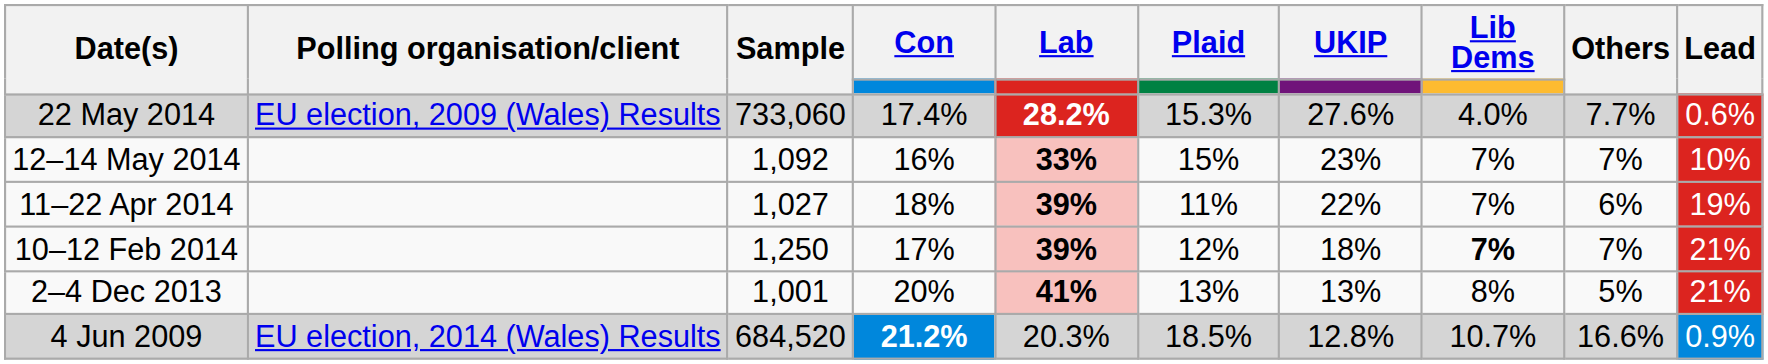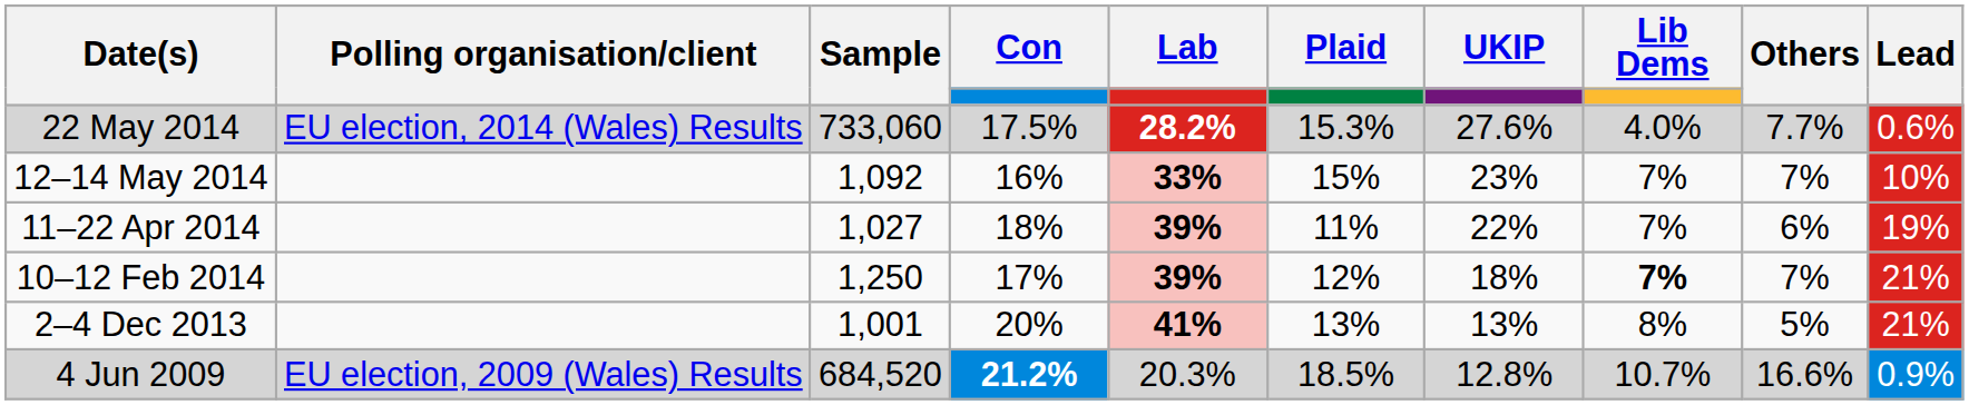 <table class="wikitable sortable" style="text-align:center; font-size:90%; line-height:14px">
 <tr>
 <th rowspan="2">Date(s)</th>
 <th rowspan="2">Polling organisation/client</th>
 <th rowspan="2">Sample</th>
 <th><a href='#'>Con</a></th>
 <th><a href='#'>Lab</a></th>
 <th><a href='#'>Plaid</a></th>
 <th><a href='#'>UKIP</a></th>
 <th><a href='#'>Lib Dems</a></th>
 <th rowspan="2">Others</th>
 <th rowspan="2">Lead</th>
 </tr>
 <tr>
 <th class="unsortable" style="background:#0087dc; width:60px;"></th>
 <th class="unsortable" style="background:#dc241f; width:60px;"></th>
 <th class="unsortable" style="background:#008142; width:60px;"></th>
 <th class="unsortable" style="background:#70147a; width:60px;"></th>
 <th class="unsortable" style="background:#fdbb30; width:60px;"></th>
 </tr>
 <tr>
 <td style="background:#D5D5D5">22 May 2014</td>
-<td style="background:#D5D5D5"><a href='#'>EU election, 2009 (Wales) Results</a></td>
+<td style="background:#D5D5D5"><a href='#'>EU election, 2014 (Wales) Results</a></td>
 <td style="background:#D5D5D5">733,060</td>
-<td style="background:#D5D5D5">17.4%</td>
+<td style="background:#D5D5D5">17.5%</td>
 <td style="background:#DC241F; color:white;"><strong>28.2%</strong></td>
 <td style="background:#D5D5D5">15.3%</td>
 <td style="background:#D5D5D5">27.6%</td>
 <td style="background:#D5D5D5">4.0%</td>
 <td style="background:#D5D5D5">7.7%</td>
 <td style="background:#DC241F; color:white;">0.6%</td>
 </tr>
 <tr>
 <td>12–14 May 2014</td>
 <td></td>
 <td>1,092</td>
 <td>16%</td>
 <td style="background:#F8C1BE"><strong>33%</strong></td>
 <td>15%</td>
 <td>23%</td>
 <td>7%</td>
 <td>7%</td>
 <td style="background:#DC241F; color:white;">10%</td>
 </tr>
 <tr>
 <td>11–22 Apr 2014</td>
 <td></td>
 <td>1,027</td>
 <td>18%</td>
 <td style="background:#F8C1BE"><strong>39%</strong></td>
 <td>11%</td>
 <td>22%</td>
 <td>7%</td>
 <td>6%</td>
 <td style="background:#DC241F; color:white;">19%</td>
 </tr>
 <tr>
 <td>10–12 Feb 2014</td>
 <td></td>
 <td>1,250</td>
 <td>17%</td>
 <td style="background:#F8C1BE"><strong>39%</strong></td>
 <td>12%</td>
 <td>18%</td>
 <td><strong>7%</strong></td>
 <td>7%</td>
 <td style="background:#DC241F; color:white;">21%</td>
 </tr>
 <tr>
 <td>2–4 Dec 2013</td>
 <td></td>
 <td>1,001</td>
 <td>20%</td>
 <td style="background:#F8C1BE"><strong>41%</strong></td>
 <td>13%</td>
 <td>13%</td>
 <td>8%</td>
 <td>5%</td>
 <td style="background:#DC241F; color:white;">21%</td>
 </tr>
 <tr>
 <td style="background:#D5D5D5">4 Jun 2009</td>
-<td style="background:#D5D5D5"><a href='#'>EU election, 2014 (Wales) Results</a></td>
+<td style="background:#D5D5D5"><a href='#'>EU election, 2009 (Wales) Results</a></td>
 <td style="background:#D5D5D5">684,520</td>
 <td style="background:#0087DC; color:white;"><strong>21.2%</strong></td>
 <td style="background:#D5D5D5">20.3%</td>
 <td style="background:#D5D5D5">18.5%</td>
 <td style="background:#D5D5D5">12.8%</td>
 <td style="background:#D5D5D5">10.7%</td>
 <td style="background:#D5D5D5">16.6%</td>
 <td style="background:#0087DC; color:white;">0.9%</td>
 </tr>
 </table>
